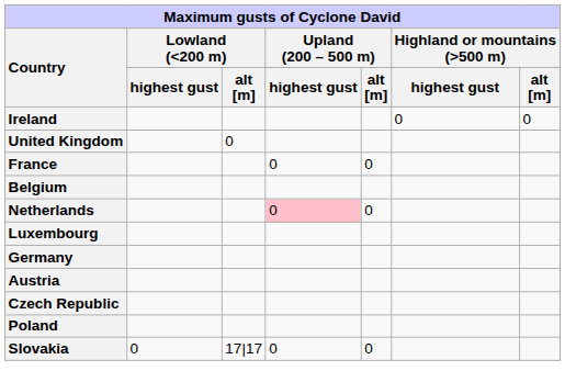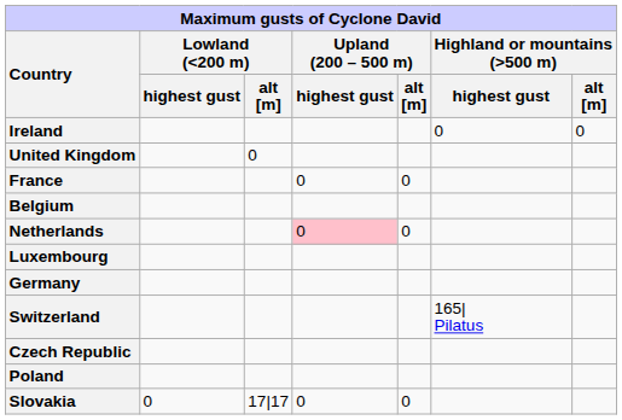 <table class="wikitable sortable floatleft" border="1" style="font-size: 92%">
 <tr>
 <th colspan=7 style="background:#ccf;">Maximum gusts of Cyclone David</th>
 </tr>
 <tr>
 <th style="text-align:left" rowspan="2" data-sort-type="text">Country</th>
 <th colspan="2">Lowland<br>(<200 m)</th>
 <th colspan="2">Upland<br>(200 – 500 m)</th>
 <th colspan="2">Highland or mountains<br>(>500 m)</th>
 </tr>
 <tr>
 <th data-sort-type="number">highest gust</th>
 <th data-sort-type="number">alt<br>[m]</th>
 <th data-sort-type="number">highest gust</th>
 <th data-sort-type="number">alt<br>[m]</th>
 <th data-sort-type="number">highest gust</th>
 <th data-sort-type="number">alt<br>[m]</th>
 </tr>
 <tr>
 <th style="text-align:left">Ireland</th>
 <td></td>
 <td></td>
 <td></td>
 <td></td>
 <td>0</td>
 <td>0</td>
 </tr>
 <tr>
 <th style="text-align:left">United Kingdom</th>
 <td></td>
 <td>0</td>
 <td></td>
 <td></td>
 <td></td>
 <td></td>
 </tr>
 <tr>
 <th style="text-align:left">France</th>
 <td></td>
 <td></td>
 <td>0</td>
 <td>0</td>
 <td></td>
 <td></td>
 </tr>
 <tr>
 <th style="text-align:left">Belgium</th>
 <td></td>
 <td></td>
 <td></td>
 <td></td>
 <td></td>
 <td></td>
 </tr>
 <tr>
 <th style="text-align:left">Netherlands</th>
 <td></td>
 <td></td>
 <td style="background: pink;">0</td>
 <td>0</td>
 <td></td>
 <td></td>
 </tr>
 <tr>
 <th style="text-align:left">Luxembourg</th>
 <td></td>
 <td></td>
 <td></td>
 <td></td>
 <td></td>
 <td></td>
 </tr>
 <tr>
 <th style="text-align:left">Germany</th>
 <td></td>
 <td></td>
 <td></td>
 <td></td>
 <td></td>
 <td></td>
 </tr>
 <tr>
-<th style="text-align:left">Austria</th>
+<th style="text-align:left">Switzerland</th>
 <td></td>
 <td></td>
 <td></td>
 <td></td>
-<td></td>
+<td {{sort>165|<br><a href='#'>Pilatus</a></td>
 <td></td>
 </tr>
 <tr>
 <th style="text-align:left">Czech Republic</th>
 <td></td>
 <td></td>
 <td></td>
 <td></td>
 <td></td>
 <td></td>
 </tr>
 <tr>
 <th style="text-align:left">Poland</th>
 <td></td>
 <td></td>
 <td></td>
 <td></td>
 <td></td>
 <td></td>
 </tr>
 <tr>
 <th style="text-align:left">Slovakia</th>
 <td>0</td>
 <td {{sort>17|17</td>
 <td>0</td>
 <td>0</td>
 <td></td>
 <td></td>
 </tr>
 </table>
